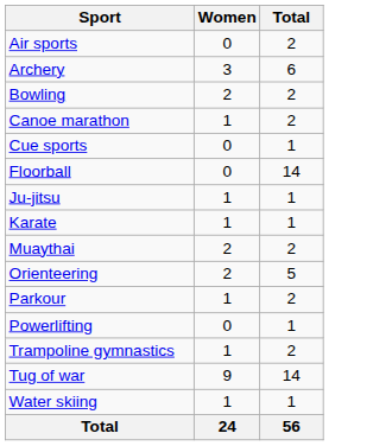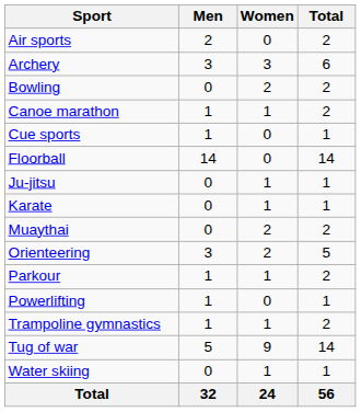 <table class="wikitable sortable" style="text-align:center;">
 <tr>
 <th width=180>Sport</th>
+<th width=55>Men</th>
 <th width=55>Women</th>
 <th width=55>Total</th>
 </tr>
 <tr>
 <td align=left><a href='#'>Air sports</a></td>
+<td>2</td>
 <td>0</td>
 <td>2</td>
 </tr>
 <tr>
 <td align=left><a href='#'>Archery</a></td>
 <td>3</td>
+<td>3</td>
 <td>6</td>
 </tr>
 <tr>
 <td align=left><a href='#'>Bowling</a></td>
+<td>0</td>
 <td>2</td>
 <td>2</td>
 </tr>
 <tr>
 <td align=left><a href='#'>Canoe marathon</a></td>
 <td>1</td>
+<td>1</td>
 <td>2</td>
 </tr>
 <tr>
 <td align=left><a href='#'>Cue sports</a></td>
+<td>1</td>
 <td>0</td>
 <td>1</td>
 </tr>
 <tr>
 <td align=left><a href='#'>Floorball</a></td>
+<td>14</td>
 <td>0</td>
 <td>14</td>
 </tr>
 <tr>
 <td align=left><a href='#'>Ju-jitsu</a></td>
+<td>0</td>
 <td>1</td>
 <td>1</td>
 </tr>
 <tr>
 <td align=left><a href='#'>Karate</a></td>
+<td>0</td>
 <td>1</td>
 <td>1</td>
 </tr>
 <tr>
 <td align=left><a href='#'>Muaythai</a></td>
+<td>0</td>
 <td>2</td>
 <td>2</td>
 </tr>
 <tr>
 <td align=left><a href='#'>Orienteering</a></td>
+<td>3</td>
 <td>2</td>
 <td>5</td>
 </tr>
 <tr>
 <td align=left><a href='#'>Parkour</a></td>
 <td>1</td>
+<td>1</td>
 <td>2</td>
 </tr>
 <tr>
 <td align=left><a href='#'>Powerlifting</a></td>
+<td>1</td>
 <td>0</td>
 <td>1</td>
 </tr>
 <tr>
 <td align=left><a href='#'>Trampoline gymnastics</a></td>
 <td>1</td>
+<td>1</td>
 <td>2</td>
 </tr>
 <tr>
 <td align=left><a href='#'>Tug of war</a></td>
+<td>5</td>
 <td>9</td>
 <td>14</td>
 </tr>
 <tr>
 <td align=left><a href='#'>Water skiing</a></td>
+<td>0</td>
 <td>1</td>
 <td>1</td>
 </tr>
 <tr>
 <th>Total</th>
+<th>32</th>
 <th>24</th>
 <th>56</th>
 </tr>
 </table>
